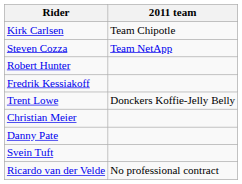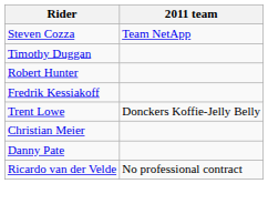 <table class="wikitable">
 <tr>
 <th>Rider</th>
 <th>2011 team</th>
 </tr>
 <tr>
-<td><a href='#'>Kirk Carlsen</a></td>
-<td>Team Chipotle</td>
+<td><a href='#'>Steven Cozza</a></td>
+<td><a href='#'>Team NetApp</a></td>
 </tr>
 <tr>
-<td><a href='#'>Steven Cozza</a></td>
-<td><a href='#'>Team NetApp</a></td>
+<td><a href='#'>Timothy Duggan</a></td>
+<td></td>
 </tr>
 <tr>
 <td><a href='#'>Robert Hunter</a></td>
 <td></td>
 </tr>
 <tr>
 <td><a href='#'>Fredrik Kessiakoff</a></td>
 <td></td>
 </tr>
 <tr>
 <td><a href='#'>Trent Lowe</a></td>
 <td>Donckers Koffie-Jelly Belly</td>
 </tr>
 <tr>
 <td><a href='#'>Christian Meier</a></td>
 <td></td>
 </tr>
 <tr>
 <td><a href='#'>Danny Pate</a></td>
 <td></td>
 </tr>
 <tr>
-<td><a href='#'>Svein Tuft</a></td>
-<td></td>
-</tr>
-<tr>
 <td><a href='#'>Ricardo van der Velde</a></td>
 <td>No professional contract</td>
 </tr>
 </table>
